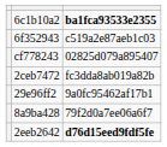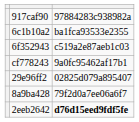 <table class="wikitable" style="margin-left: auto; margin-right:auto; border: none;">
 <tr>
 <th></th>
 <th></th>
 <th></th>
 </tr>
 <tr>
 <th style="text-align:center;"></th>
+<td><span>917caf90</span></td>
+<td><span>97884283c938982a</span></td>
+</tr>
+<tr>
+<th style="text-align:center;"></th>
 <td><span>6c1b10a2</span></td>
-<td><strong><span>ba1fca93533e2355</span></strong></td>
+<td><span>ba1fca93533e2355</span></td>
 </tr>
 <tr>
 <th style="text-align:center;"></th>
 <td><span>6f352943</span></td>
 <td><span>c519a2e87aeb1c03</span></td>
 </tr>
 <tr>
 <th style="text-align:center;"></th>
 <td><span>cf778243</span></td>
-<td><span>02825d079a895407</span></td>
-</tr>
-<tr>
-<th style="text-align:center;"></th>
-<td><span>2ceb7472</span></td>
-<td><span>fc3dda8ab019a82b</span></td>
+<td><span>9a0fc95462af17b1</span></td>
 </tr>
 <tr>
 <th style="text-align:center;"></th>
 <td><span>29e96ff2</span></td>
-<td><span>9a0fc95462af17b1</span></td>
+<td><span>02825d079a895407</span></td>
 </tr>
 <tr>
 <th style="text-align:center;"></th>
 <td><span>8a9ba428</span></td>
 <td><span>79f2d0a7ee06a6f7</span></td>
 </tr>
 <tr>
 <th style="text-align:center;"></th>
 <td><span>2eeb2642</span></td>
 <td><strong><span>d76d15eed9fdf5fe</span></strong></td>
 </tr>
 </table>
